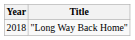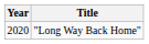 <table class="wikitable">
 <tr>
 <th>Year</th>
 <th>Title</th>
 </tr>
 <tr>
-<td>2018</td>
+<td>2020</td>
 <td>"Long Way Back Home"</td>
 </tr>
 </table>
